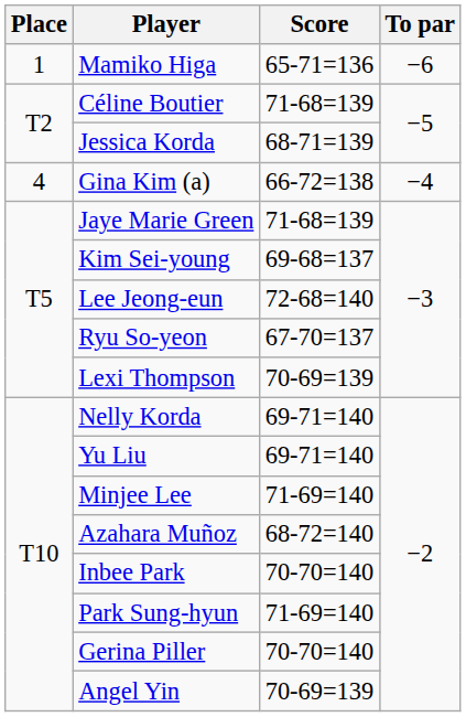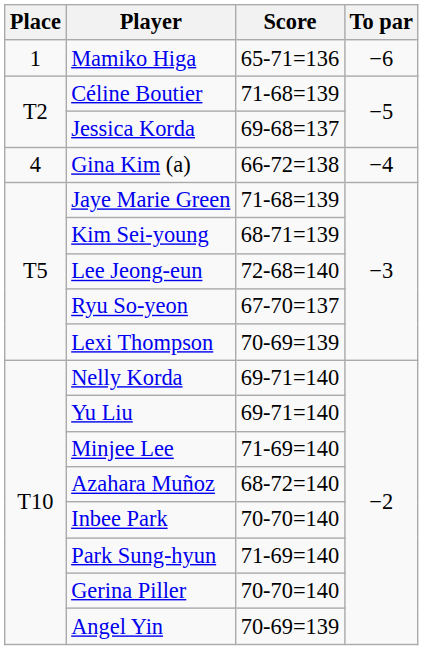 <table class="wikitable">
 <tr>
 <th>Place</th>
 <th>Player</th>
 <th>Score</th>
 <th>To par</th>
 </tr>
 <tr>
 <td align=center>1</td>
 <td> <a href='#'>Mamiko Higa</a></td>
 <td>65-71=136</td>
 <td align=center>−6</td>
 </tr>
 <tr>
 <td align=center rowspan=2>T2</td>
 <td> <a href='#'>Céline Boutier</a></td>
 <td>71-68=139</td>
 <td align=center rowspan=2>−5</td>
 </tr>
 <tr>
 <td> <a href='#'>Jessica Korda</a></td>
-<td>68-71=139</td>
+<td>69-68=137</td>
 </tr>
 <tr>
 <td align=center>4</td>
 <td> <a href='#'>Gina Kim</a> (a)</td>
 <td>66-72=138</td>
 <td align=center>−4</td>
 </tr>
 <tr>
 <td align=center rowspan=5>T5</td>
 <td> <a href='#'>Jaye Marie Green</a></td>
 <td>71-68=139</td>
 <td align=center rowspan=5>−3</td>
 </tr>
 <tr>
 <td> <a href='#'>Kim Sei-young</a></td>
-<td>69-68=137</td>
+<td>68-71=139</td>
 </tr>
 <tr>
 <td> <a href='#'>Lee Jeong-eun</a></td>
 <td>72-68=140</td>
 </tr>
 <tr>
 <td> <a href='#'>Ryu So-yeon</a></td>
 <td>67-70=137</td>
 </tr>
 <tr>
 <td> <a href='#'>Lexi Thompson</a></td>
 <td>70-69=139</td>
 </tr>
 <tr>
 <td align=center rowspan=8>T10</td>
 <td> <a href='#'>Nelly Korda</a></td>
 <td>69-71=140</td>
 <td align=center rowspan=8>−2</td>
 </tr>
 <tr>
 <td> <a href='#'>Yu Liu</a></td>
 <td>69-71=140</td>
 </tr>
 <tr>
 <td> <a href='#'>Minjee Lee</a></td>
 <td>71-69=140</td>
 </tr>
 <tr>
 <td> <a href='#'>Azahara Muñoz</a></td>
 <td>68-72=140</td>
 </tr>
 <tr>
 <td> <a href='#'>Inbee Park</a></td>
 <td>70-70=140</td>
 </tr>
 <tr>
 <td> <a href='#'>Park Sung-hyun</a></td>
 <td>71-69=140</td>
 </tr>
 <tr>
 <td> <a href='#'>Gerina Piller</a></td>
 <td>70-70=140</td>
 </tr>
 <tr>
 <td> <a href='#'>Angel Yin</a></td>
 <td>70-69=139</td>
 </tr>
 </table>
